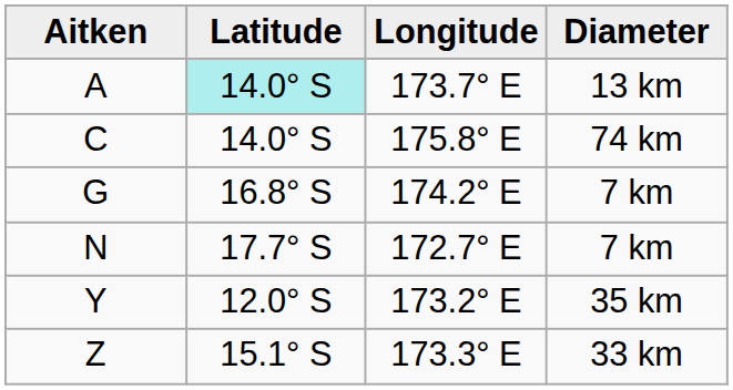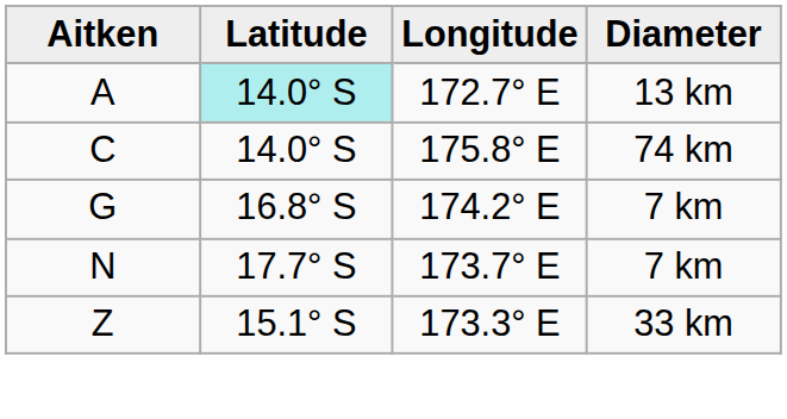 <table class="wikitable">
 <tr>
 <th width="25%" style="background:#eeeeee;">Aitken</th>
 <th width="25%" style="background:#eeeeee;">Latitude</th>
 <th width="25%" style="background:#eeeeee;">Longitude</th>
 <th width="25%" style="background:#eeeeee;">Diameter</th>
 </tr>
 <tr>
 <td align="center">A</td>
 <td align="center" style="background: paleturquoise;">14.0° S</td>
-<td align="center">173.7° E</td>
+<td align="center">172.7° E</td>
 <td align="center">13 km</td>
 </tr>
 <tr>
 <td align="center">C</td>
 <td align="center">14.0° S</td>
 <td align="center">175.8° E</td>
 <td align="center">74 km</td>
 </tr>
 <tr>
 <td align="center">G</td>
 <td align="center">16.8° S</td>
 <td align="center">174.2° E</td>
 <td align="center">7 km</td>
 </tr>
 <tr>
 <td align="center">N</td>
 <td align="center">17.7° S</td>
-<td align="center">172.7° E</td>
+<td align="center">173.7° E</td>
 <td align="center">7 km</td>
-</tr>
-<tr>
-<td align="center">Y</td>
-<td align="center">12.0° S</td>
-<td align="center">173.2° E</td>
-<td align="center">35 km</td>
 </tr>
 <tr>
 <td align="center">Z</td>
 <td align="center">15.1° S</td>
 <td align="center">173.3° E</td>
 <td align="center">33 km</td>
 </tr>
 </table>
